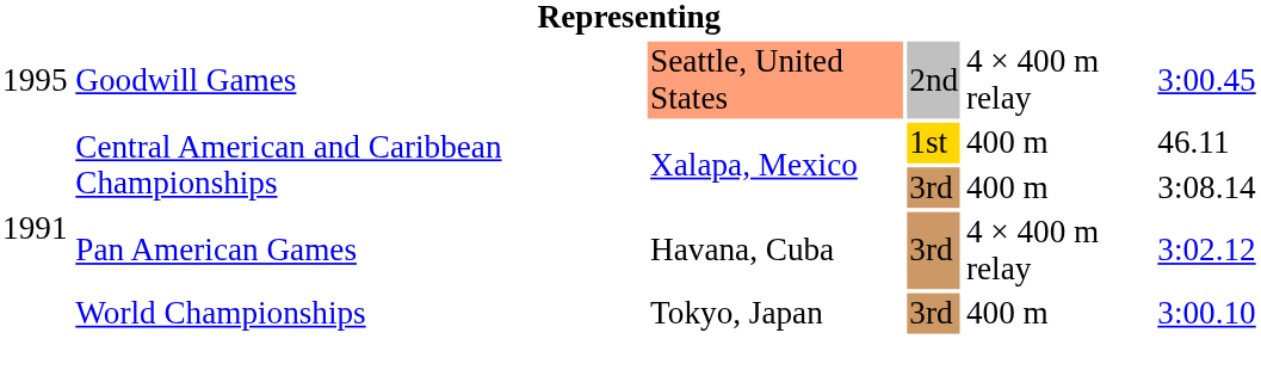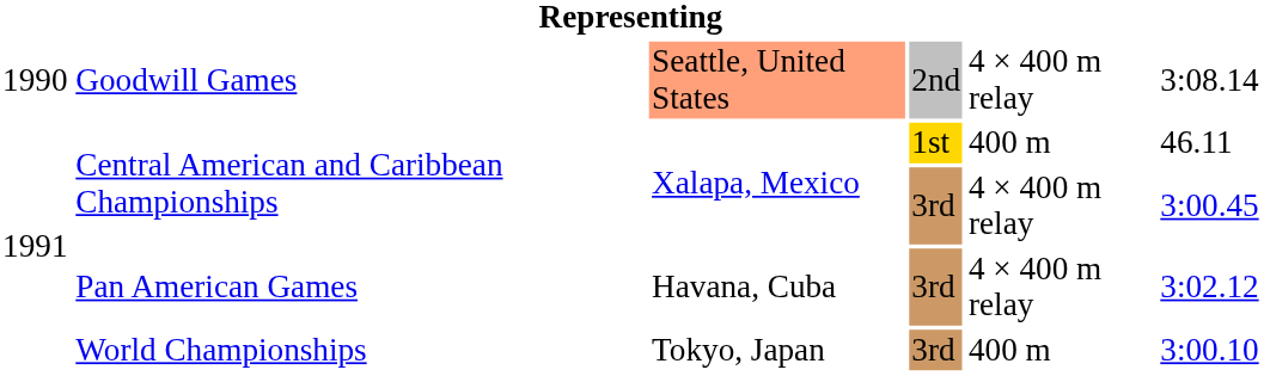 <table>
 <tr>
 <th colspan="6">Representing </th>
 </tr>
 <tr>
-<td>1995</td>
+<td>1990</td>
 <td><a href='#'>Goodwill Games</a></td>
 <td style="background: lightsalmon;">Seattle, United States</td>
 <td bgcolor=silver>2nd</td>
 <td>4 × 400 m relay</td>
-<td><a href='#'>3:00.45</a></td>
+<td>3:08.14</td>
 </tr>
 <tr>
 <td rowspan=4>1991</td>
 <td rowspan=2><a href='#'>Central American and Caribbean Championships</a></td>
 <td rowspan=2><a href='#'>Xalapa, Mexico</a></td>
 <td bgcolor=gold>1st</td>
 <td>400 m</td>
 <td>46.11</td>
 </tr>
 <tr>
 <td bgcolor=cc9966>3rd</td>
-<td>400 m</td>
-<td>3:08.14</td>
+<td>4 × 400 m relay</td>
+<td><a href='#'>3:00.45</a></td>
 </tr>
 <tr>
 <td><a href='#'>Pan American Games</a></td>
 <td>Havana, Cuba</td>
 <td bgcolor=cc9966>3rd</td>
 <td>4 × 400 m relay</td>
 <td><a href='#'>3:02.12</a></td>
 </tr>
 <tr>
 <td><a href='#'>World Championships</a></td>
 <td>Tokyo, Japan</td>
 <td bgcolor=cc9966>3rd</td>
 <td>400 m</td>
 <td><a href='#'>3:00.10</a></td>
 </tr>
 </table>
